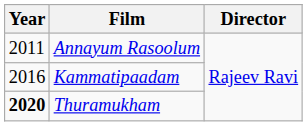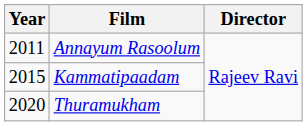 <table class="wikitable">
 <tr>
 <th>Year</th>
 <th>Film</th>
 <th>Director</th>
 </tr>
 <tr>
 <td>2011</td>
 <td><em><a href='#'>Annayum Rasoolum</a></em></td>
 <td rowspan=3><a href='#'>Rajeev Ravi</a></td>
 </tr>
 <tr>
-<td>2016</td>
+<td>2015</td>
 <td><em><a href='#'>Kammatipaadam</a></em></td>
 </tr>
 <tr>
-<td><strong>2020</strong></td>
+<td>2020</td>
 <td><em><a href='#'>Thuramukham</a></em></td>
 </tr>
 </table>
